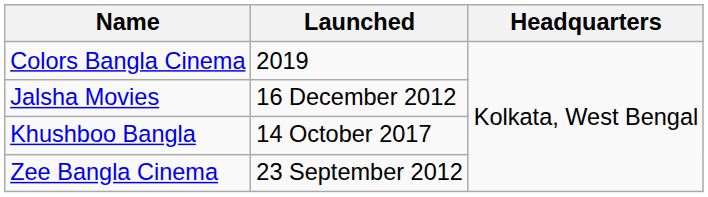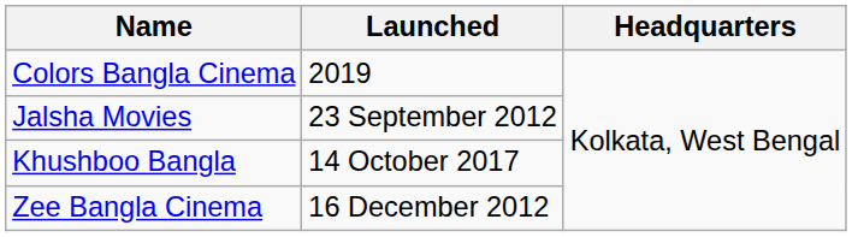 <table class="sortable plainrowheaders wikitable">
 <tr>
 <th>Name</th>
 <th>Launched</th>
 <th>Headquarters</th>
 </tr>
 <tr>
 <td><a href='#'>Colors Bangla Cinema</a></td>
 <td>2019</td>
 <td rowspan="4">Kolkata, West Bengal</td>
 </tr>
 <tr>
 <td><a href='#'>Jalsha Movies</a></td>
-<td>16 December 2012</td>
+<td>23 September 2012</td>
 </tr>
 <tr>
 <td><a href='#'>Khushboo Bangla</a></td>
 <td>14 October 2017</td>
 </tr>
 <tr>
 <td><a href='#'>Zee Bangla Cinema</a></td>
-<td>23 September 2012</td>
+<td>16 December 2012</td>
 </tr>
 </table>
